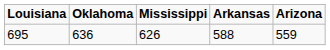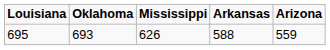 <table class="wikitable">
 <tr>
 <td><strong>Louisiana</strong></td>
 <td><strong>Oklahoma</strong></td>
 <td><strong>Mississippi</strong></td>
 <td><strong>Arkansas</strong></td>
 <td><strong> Arizona</strong></td>
 </tr>
 <tr>
 <td>695</td>
-<td>636</td>
+<td>693</td>
 <td>626</td>
 <td>588</td>
 <td>559</td>
 </tr>
 </table>
